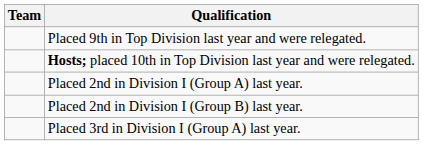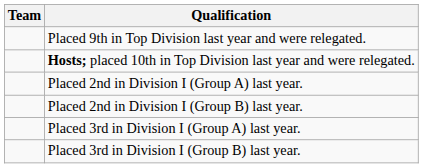 <table class="wikitable">
 <tr>
 <th>Team</th>
 <th>Qualification</th>
 </tr>
 <tr>
 <td></td>
 <td>Placed 9th in Top Division last year and were relegated.</td>
 </tr>
 <tr>
 <td></td>
 <td><strong>Hosts;</strong> placed 10th in Top Division last year and were relegated.</td>
 </tr>
 <tr>
 <td></td>
 <td>Placed 2nd in Division I (Group A) last year.</td>
 </tr>
 <tr>
 <td></td>
 <td>Placed 2nd in Division I (Group B) last year.</td>
 </tr>
 <tr>
 <td></td>
 <td>Placed 3rd in Division I (Group A) last year.</td>
 </tr>
+<tr>
+<td></td>
+<td>Placed 3rd in Division I (Group B) last year.</td>
+</tr>
 </table>
